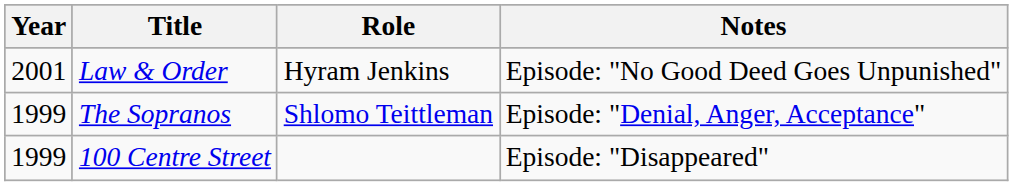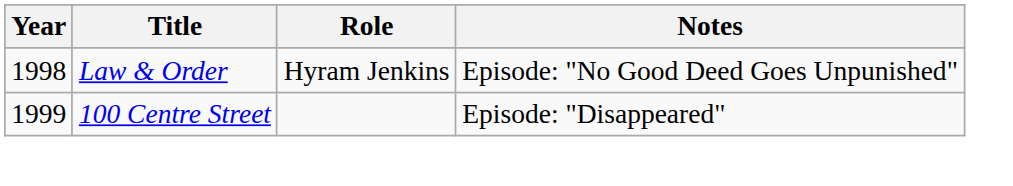 <table class="wikitable">
 <tr>
 <th>Year</th>
 <th>Title</th>
 <th>Role</th>
 <th>Notes</th>
 </tr>
 <tr>
-<td>2001</td>
+<td>1998</td>
 <td><em><a href='#'>Law & Order</a></em></td>
 <td>Hyram Jenkins</td>
 <td>Episode: "No Good Deed Goes Unpunished"</td>
-</tr>
-<tr>
-<td>1999</td>
-<td><em><a href='#'>The Sopranos</a></em></td>
-<td><a href='#'>Shlomo Teittleman</a></td>
-<td>Episode: "<a href='#'>Denial, Anger, Acceptance</a>"</td>
 </tr>
 <tr>
 <td>1999</td>
 <td><em><a href='#'>100 Centre Street</a></em></td>
 <td></td>
 <td>Episode: "Disappeared"</td>
 </tr>
 </table>
